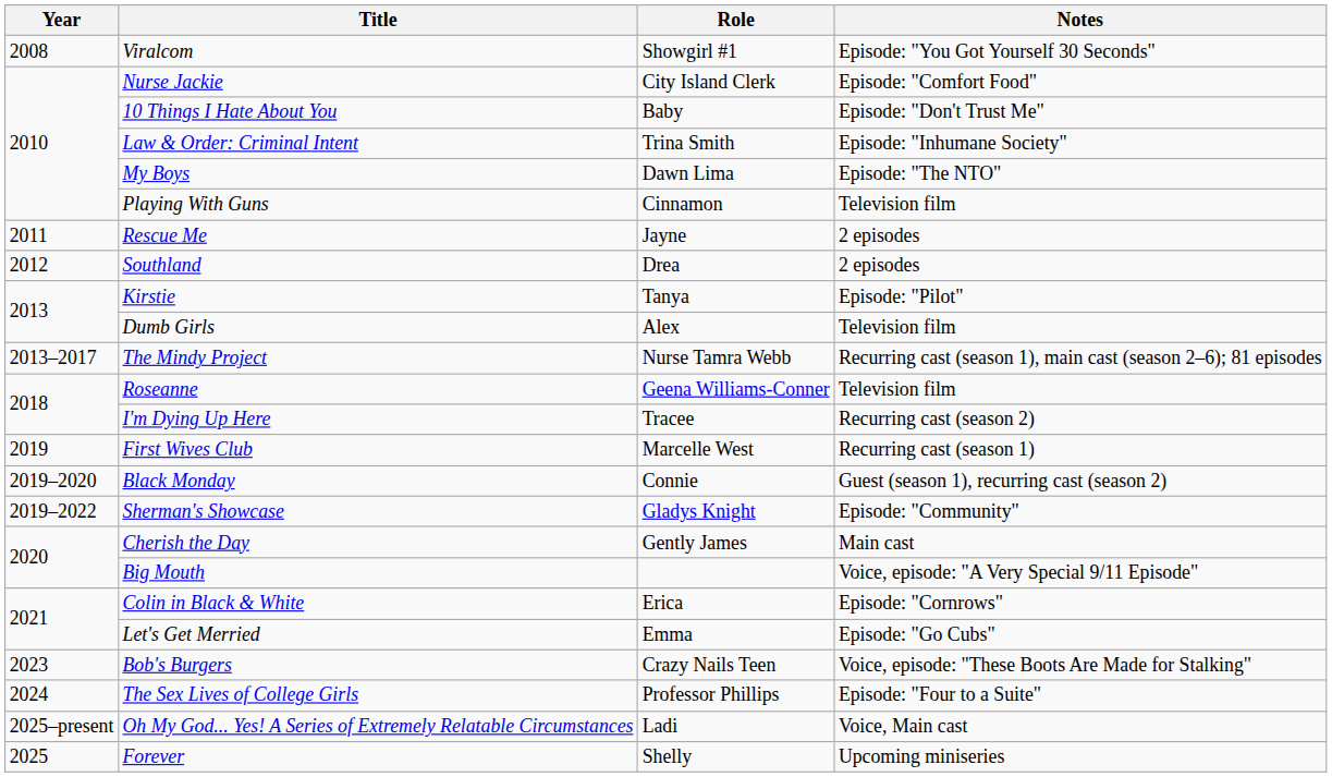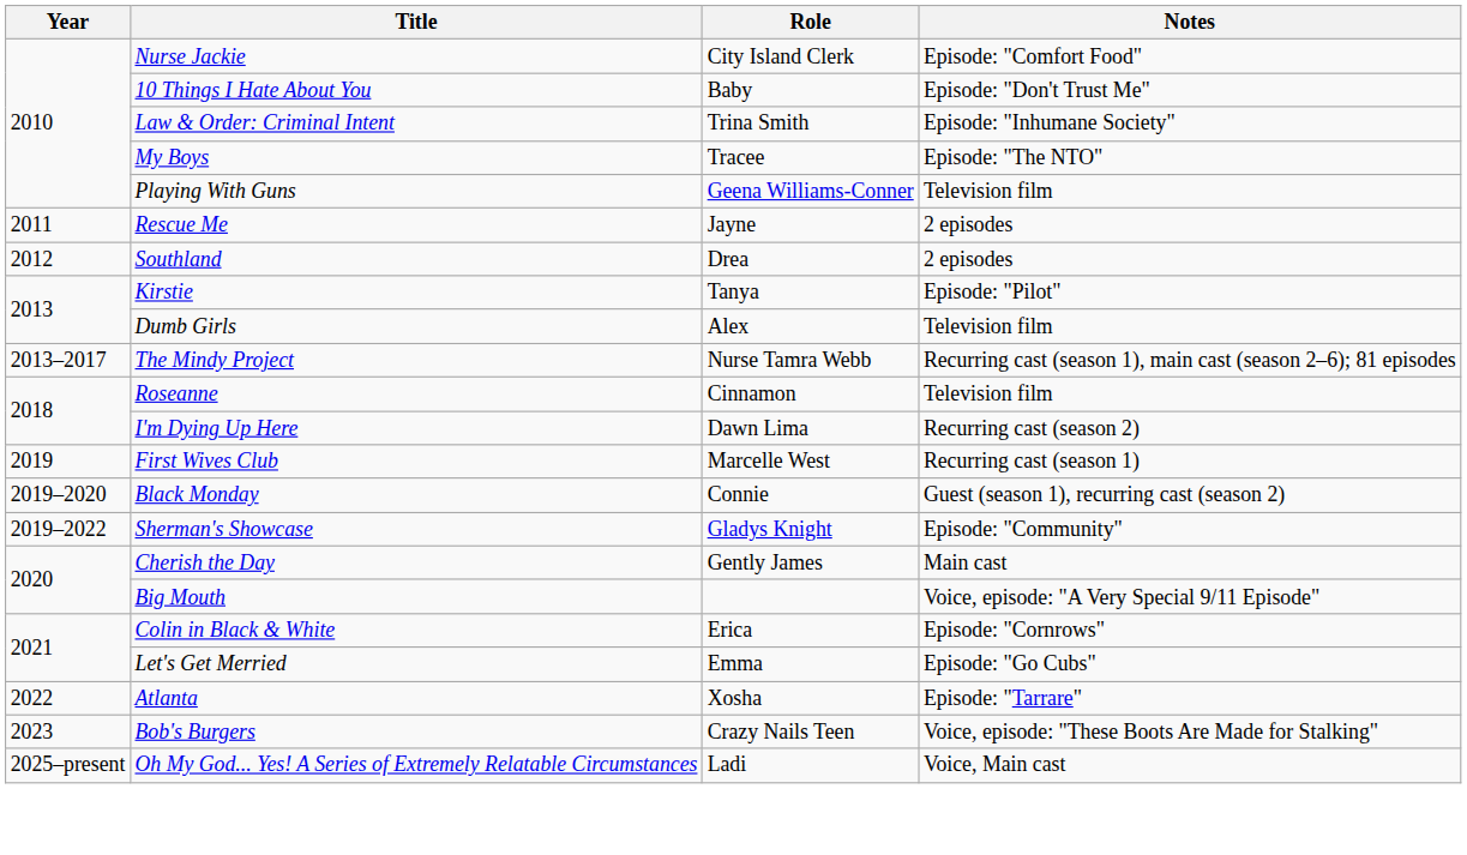 <table class="wikitable sortable">
 <tr>
 <th>Year</th>
 <th>Title</th>
 <th>Role</th>
 <th class="unsortable">Notes</th>
-</tr>
-<tr>
-<td>2008</td>
-<td><em>Viralcom</em></td>
-<td>Showgirl #1</td>
-<td>Episode: "You Got Yourself 30 Seconds"</td>
 </tr>
 <tr>
 <td rowspan="5">2010</td>
 <td><em><a href='#'>Nurse Jackie</a></em></td>
 <td>City Island Clerk</td>
 <td>Episode: "Comfort Food"</td>
 </tr>
 <tr>
 <td><em><a href='#'>10 Things I Hate About You</a></em></td>
 <td>Baby</td>
 <td>Episode: "Don't Trust Me"</td>
 </tr>
 <tr>
 <td><em><a href='#'>Law & Order: Criminal Intent</a></em></td>
 <td>Trina Smith</td>
 <td>Episode: "Inhumane Society"</td>
 </tr>
 <tr>
 <td><em><a href='#'>My Boys</a></em></td>
-<td>Dawn Lima</td>
+<td>Tracee</td>
 <td>Episode: "The NTO"</td>
 </tr>
 <tr>
 <td><em>Playing With Guns</em></td>
-<td>Cinnamon</td>
+<td><a href='#'>Geena Williams-Conner</a></td>
 <td>Television film</td>
 </tr>
 <tr>
 <td>2011</td>
 <td><em><a href='#'>Rescue Me</a></em></td>
 <td>Jayne</td>
 <td>2 episodes</td>
 </tr>
 <tr>
 <td>2012</td>
 <td><em><a href='#'>Southland</a></em></td>
 <td>Drea</td>
 <td>2 episodes</td>
 </tr>
 <tr>
 <td rowspan="2">2013</td>
 <td><em><a href='#'>Kirstie</a></em></td>
 <td>Tanya</td>
 <td>Episode: "Pilot"</td>
 </tr>
 <tr>
 <td><em>Dumb Girls</em></td>
 <td>Alex</td>
 <td>Television film</td>
 </tr>
 <tr>
 <td>2013–2017</td>
 <td><em><a href='#'>The Mindy Project</a></em></td>
 <td>Nurse Tamra Webb</td>
 <td>Recurring cast (season 1), main cast (season 2–6); 81 episodes</td>
 </tr>
 <tr>
 <td rowspan="2">2018</td>
 <td><em><a href='#'>Roseanne</a></em></td>
-<td><a href='#'>Geena Williams-Conner</a></td>
+<td>Cinnamon</td>
 <td>Television film</td>
 </tr>
 <tr>
 <td><em><a href='#'>I'm Dying Up Here</a></em></td>
-<td>Tracee</td>
+<td>Dawn Lima</td>
 <td>Recurring cast (season 2)</td>
 </tr>
 <tr>
 <td>2019</td>
 <td><em><a href='#'>First Wives Club</a></em></td>
 <td>Marcelle West</td>
 <td>Recurring cast (season 1)</td>
 </tr>
 <tr>
 <td>2019–2020</td>
 <td><em><a href='#'>Black Monday</a></em></td>
 <td>Connie</td>
 <td>Guest (season 1), recurring cast (season 2)</td>
 </tr>
 <tr>
 <td>2019–2022</td>
 <td><em><a href='#'>Sherman's Showcase</a></em></td>
 <td><a href='#'>Gladys Knight</a></td>
 <td>Episode: "Community"</td>
 </tr>
 <tr>
 <td rowspan="2">2020</td>
 <td><em><a href='#'>Cherish the Day</a></em></td>
 <td>Gently James</td>
 <td>Main cast</td>
 </tr>
 <tr>
 <td><em><a href='#'>Big Mouth</a></em></td>
 <td></td>
 <td>Voice, episode: "A Very Special 9/11 Episode"</td>
 </tr>
 <tr>
 <td rowspan="2">2021</td>
 <td><em><a href='#'>Colin in Black & White</a></em></td>
 <td>Erica</td>
 <td>Episode: "Cornrows"</td>
 </tr>
 <tr>
 <td><em>Let's Get Merried</em></td>
 <td>Emma</td>
 <td>Episode: "Go Cubs"</td>
 </tr>
 <tr>
+<td>2022</td>
+<td><em><a href='#'>Atlanta</a></em></td>
+<td>Xosha</td>
+<td>Episode: "<a href='#'>Tarrare</a>"</td>
+</tr>
+<tr>
 <td>2023</td>
 <td><em><a href='#'>Bob's Burgers</a></em></td>
 <td>Crazy Nails Teen</td>
 <td>Voice, episode: "These Boots Are Made for Stalking"</td>
-</tr>
-<tr>
-<td>2024</td>
-<td><em><a href='#'>The Sex Lives of College Girls</a></em></td>
-<td>Professor Phillips</td>
-<td>Episode: "Four to a Suite"</td>
 </tr>
 <tr>
 <td>2025–present</td>
 <td><em><a href='#'>Oh My God... Yes! A Series of Extremely Relatable Circumstances</a></em></td>
 <td>Ladi</td>
 <td>Voice, Main cast</td>
 </tr>
-<tr>
-<td>2025</td>
-<td><em><a href='#'>Forever</a></em></td>
-<td>Shelly</td>
-<td>Upcoming miniseries</td>
-</tr>
 </table>
